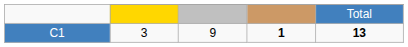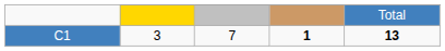 <table class="wikitable"  style="font-size:95%; text-align:center; border:gray solid 1px; width:40%;">
 <tr>
 <td rowspan="2" style="width:3%;"></td>
 </tr>
 <tr>
 <td style="width:2%;" bgcolor=gold></td>
 <td style="width:2%;" bgcolor=silver></td>
 <td style="width:2%;" bgcolor=cc9966></td>
 <td style="width:2%; background-color:#4180be; color:white;">Total</td>
 </tr>
 <tr>
 <td style="background-color:#4180be; color:white;">C1</td>
 <td>3</td>
-<td>9</td>
+<td>7</td>
 <td><strong>1</strong></td>
 <td><strong>13</strong></td>
 </tr>
 </table>
